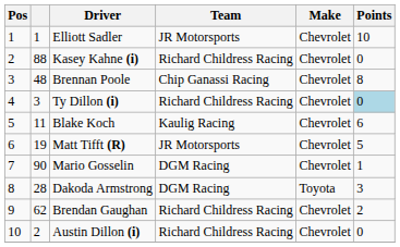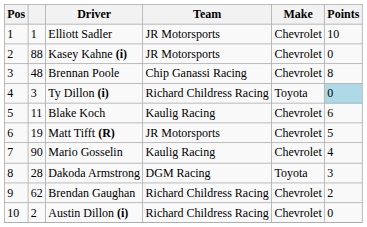 <table class="wikitable" style="font-size:95%">
 <tr>
 <th>Pos</th>
 <th></th>
 <th>Driver</th>
 <th>Team</th>
 <th>Make</th>
 <th>Points</th>
 </tr>
 <tr>
 <td>1</td>
 <td>1</td>
 <td>Elliott Sadler</td>
 <td>JR Motorsports</td>
 <td>Chevrolet</td>
 <td>10</td>
 </tr>
 <tr>
 <td>2</td>
 <td>88</td>
 <td>Kasey Kahne <strong>(i)</strong></td>
-<td>Richard Childress Racing</td>
+<td>JR Motorsports</td>
 <td>Chevrolet</td>
 <td>0</td>
 </tr>
 <tr>
 <td>3</td>
 <td>48</td>
 <td>Brennan Poole</td>
 <td>Chip Ganassi Racing</td>
 <td>Chevrolet</td>
 <td>8</td>
 </tr>
 <tr>
 <td>4</td>
 <td>3</td>
 <td>Ty Dillon <strong>(i)</strong></td>
 <td>Richard Childress Racing</td>
-<td>Chevrolet</td>
+<td>Toyota</td>
 <td style="background: lightblue;">0</td>
 </tr>
 <tr>
 <td>5</td>
 <td>11</td>
 <td>Blake Koch</td>
 <td>Kaulig Racing</td>
 <td>Chevrolet</td>
 <td>6</td>
 </tr>
 <tr>
 <td>6</td>
 <td>19</td>
 <td>Matt Tifft <strong>(R)</strong></td>
 <td>JR Motorsports</td>
 <td>Chevrolet</td>
 <td>5</td>
 </tr>
 <tr>
 <td>7</td>
 <td>90</td>
 <td>Mario Gosselin</td>
-<td>DGM Racing</td>
+<td>Kaulig Racing</td>
 <td>Chevrolet</td>
-<td>1</td>
+<td>4</td>
 </tr>
 <tr>
 <td>8</td>
 <td>28</td>
 <td>Dakoda Armstrong</td>
 <td>DGM Racing</td>
 <td>Toyota</td>
 <td>3</td>
 </tr>
 <tr>
 <td>9</td>
 <td>62</td>
 <td>Brendan Gaughan</td>
 <td>Richard Childress Racing</td>
 <td>Chevrolet</td>
 <td>2</td>
 </tr>
 <tr>
 <td>10</td>
 <td>2</td>
 <td>Austin Dillon <strong>(i)</strong></td>
 <td>Richard Childress Racing</td>
 <td>Chevrolet</td>
 <td>0</td>
 </tr>
 <tr>
 </tr>
 </table>
